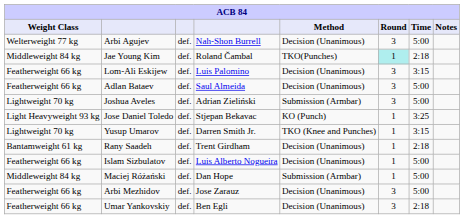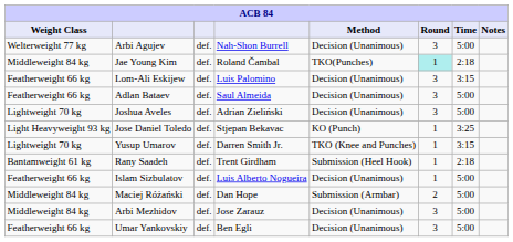 <table class="wikitable" style="font-size: 80%;">
 <tr>
 <th colspan="8" style="background-color: #ccf; color: #000080; text-align: center;"><strong>ACB 84</strong></th>
 </tr>
 <tr>
 <th colspan="1" style="background-color: #E6E8FA; color: #000000; text-align: center;">Weight Class</th>
 <th colspan="1" style="background-color: #E6E8FA; color: #000000; text-align: center;"></th>
 <th colspan="1" style="background-color: #E6E8FA; color: #000000; text-align: center;"></th>
 <th colspan="1" style="background-color: #E6E8FA; color: #000000; text-align: center;"></th>
 <th colspan="1" style="background-color: #E6E8FA; color: #000000; text-align: center;">Method</th>
 <th colspan="1" style="background-color: #E6E8FA; color: #000000; text-align: center;">Round</th>
 <th colspan="1" style="background-color: #E6E8FA; color: #000000; text-align: center;">Time</th>
 <th colspan="1" style="background-color: #E6E8FA; color: #000000; text-align: center;">Notes</th>
 </tr>
 <tr>
 <td>Welterweight 77 kg</td>
 <td> Arbi Agujev</td>
 <td>def.</td>
 <td> <a href='#'>Nah-Shon Burrell</a></td>
 <td>Decision (Unanimous)</td>
 <td align=center>3</td>
 <td align=center>5:00</td>
 <td></td>
 </tr>
 <tr>
 <td>Middleweight 84 kg</td>
 <td> Jae Young Kim</td>
 <td>def.</td>
 <td> Roland Čambal</td>
 <td>TKO(Punches)</td>
 <td align=center style="background: paleturquoise;">1</td>
 <td align=center>2:18</td>
 <td></td>
 </tr>
 <tr>
 <td>Featherweight 66 kg</td>
 <td> Lom-Ali Eskijew</td>
 <td>def.</td>
 <td> <a href='#'>Luis Palomino</a></td>
 <td>Decision (Unanimous)</td>
 <td align=center>3</td>
 <td align=center>3:15</td>
 <td></td>
 </tr>
 <tr>
 <td>Featherweight 66 kg</td>
 <td> Adlan Bataev</td>
 <td>def.</td>
 <td> <a href='#'>Saul Almeida</a></td>
 <td>Decision (Unanimous)</td>
 <td align=center>3</td>
 <td align=center>5:00</td>
 <td></td>
 </tr>
 <tr>
 <td>Lightweight 70 kg</td>
 <td> Joshua Aveles</td>
 <td>def.</td>
 <td> Adrian Zieliński</td>
-<td>Submission (Armbar)</td>
+<td>Decision (Unanimous)</td>
 <td align=center>3</td>
 <td align=center>5:00</td>
 <td></td>
 </tr>
 <tr>
 <td>Light Heavyweight 93 kg</td>
 <td> Jose Daniel Toledo</td>
 <td>def.</td>
 <td> Stjepan Bekavac</td>
 <td>KO (Punch)</td>
 <td align=center>1</td>
 <td align=center>3:25</td>
 <td></td>
 </tr>
 <tr>
 <td>Lightweight 70 kg</td>
 <td> Yusup Umarov</td>
 <td>def.</td>
 <td> Darren Smith Jr.</td>
 <td>TKO (Knee and Punches)</td>
 <td align=center>1</td>
 <td align=center>3:15</td>
 <td></td>
 </tr>
 <tr>
 <td>Bantamweight 61 kg</td>
 <td> Rany Saadeh</td>
 <td>def.</td>
 <td> Trent Girdham</td>
-<td>Decision (Unanimous)</td>
+<td>Submission (Heel Hook)</td>
 <td align=center>1</td>
 <td align=center>2:18</td>
 <td></td>
 </tr>
 <tr>
 <td>Featherweight 66 kg</td>
 <td> Islam Sizbulatov</td>
 <td>def.</td>
 <td> <a href='#'>Luis Alberto Nogueira</a></td>
 <td>Decision (Unanimous)</td>
 <td align=center>1</td>
 <td align=center>5:00</td>
 <td></td>
 </tr>
 <tr>
 <td>Middleweight 84 kg</td>
 <td> Maciej Różański</td>
 <td>def.</td>
 <td> Dan Hope</td>
 <td>Submission (Armbar)</td>
-<td align=center>1</td>
+<td align=center>2</td>
 <td align=center>5:00</td>
 <td></td>
 </tr>
 <tr>
-<td>Featherweight 66 kg</td>
+<td>Middleweight 84 kg</td>
 <td> Arbi Mezhidov</td>
 <td>def.</td>
 <td> Jose Zarauz</td>
 <td>Decision (Unanimous)</td>
 <td align=center>3</td>
 <td align=center>5:00</td>
 <td></td>
 </tr>
 <tr>
 <td>Featherweight 66 kg</td>
 <td> Umar Yankovskiy</td>
 <td>def.</td>
 <td> Ben Egli</td>
 <td>Decision (Unanimous)</td>
 <td align=center>3</td>
-<td align=center>2:18</td>
+<td align=center>5:00</td>
 <td></td>
 </tr>
 </table>
